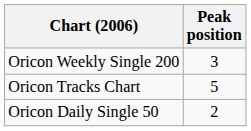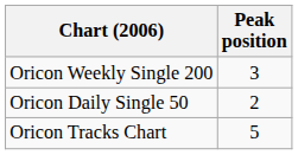 <table class="wikitable">
 <tr>
 <th>Chart (2006)</th>
 <th>Peak<br>position</th>
 </tr>
 <tr>
 <td>Oricon Weekly Single 200</td>
 <td align="center">3</td>
 </tr>
 <tr>
+<td>Oricon Daily Single 50</td>
+<td align="center">2</td>
+</tr>
+<tr>
 <td>Oricon Tracks Chart</td>
 <td align="center">5</td>
 </tr>
-<tr>
-<td>Oricon Daily Single 50</td>
-<td align="center">2</td>
-</tr>
 </table>
